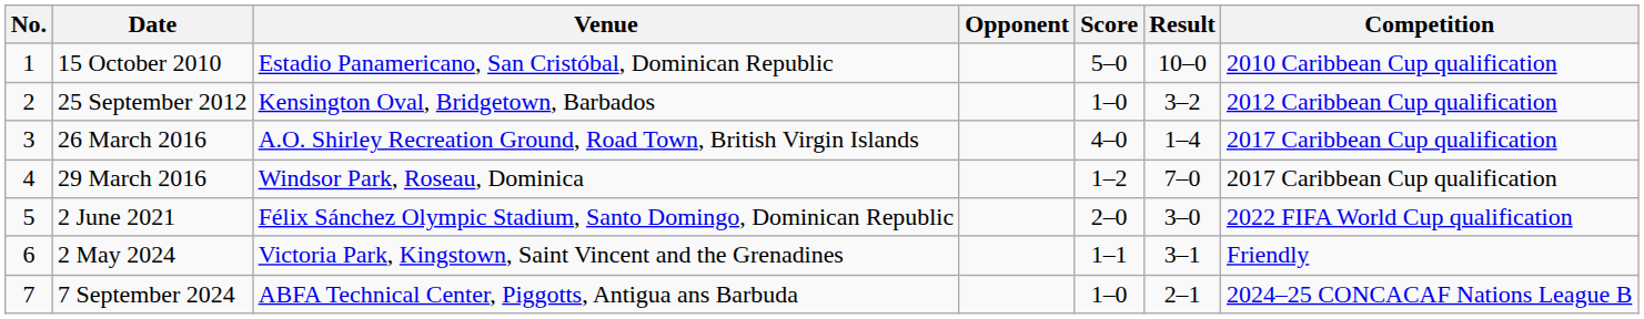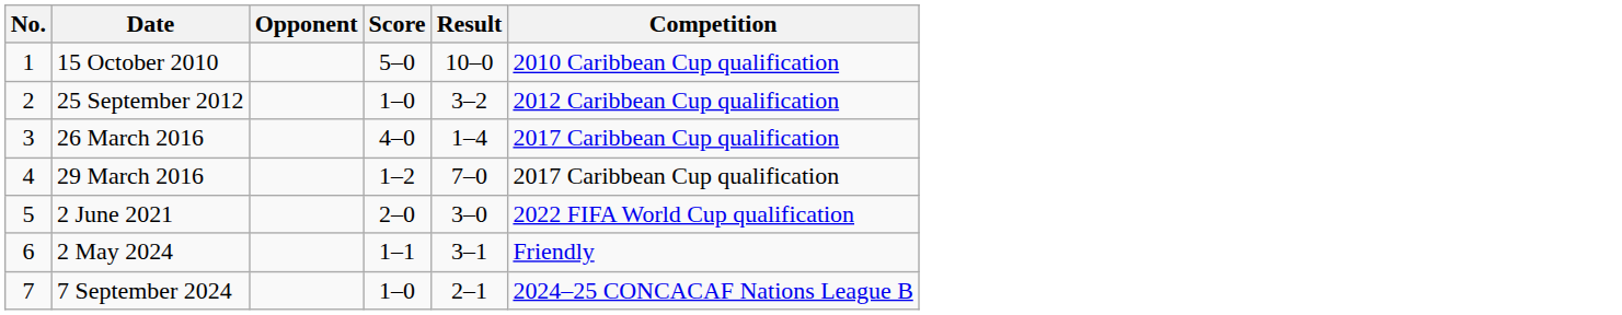 <table class="wikitable sortable">
 <tr>
 <th scope="col">No.</th>
 <th scope="col">Date</th>
-<th scope="col">Venue</th>
 <th scope="col">Opponent</th>
 <th scope="col">Score</th>
 <th scope="col">Result</th>
 <th scope="col">Competition</th>
 </tr>
 <tr>
 <td align="center">1</td>
 <td>15 October 2010</td>
-<td><a href='#'>Estadio Panamericano</a>, <a href='#'>San Cristóbal</a>, Dominican Republic</td>
 <td></td>
 <td align="center">5–0</td>
 <td align="center">10–0</td>
 <td><a href='#'>2010 Caribbean Cup qualification</a></td>
 </tr>
 <tr>
 <td align="center">2</td>
 <td>25 September 2012</td>
-<td><a href='#'>Kensington Oval</a>, <a href='#'>Bridgetown</a>, Barbados</td>
 <td></td>
 <td align="center">1–0</td>
 <td align="center">3–2</td>
 <td><a href='#'>2012 Caribbean Cup qualification</a></td>
 </tr>
 <tr>
 <td align="center">3</td>
 <td>26 March 2016</td>
-<td><a href='#'>A.O. Shirley Recreation Ground</a>, <a href='#'>Road Town</a>, British Virgin Islands</td>
 <td></td>
 <td align="center">4–0</td>
 <td align="center">1–4</td>
 <td><a href='#'>2017 Caribbean Cup qualification</a></td>
 </tr>
 <tr>
 <td align="center">4</td>
 <td>29 March 2016</td>
-<td><a href='#'>Windsor Park</a>, <a href='#'>Roseau</a>, Dominica</td>
 <td></td>
 <td align="center">1–2</td>
 <td align="center">7–0</td>
 <td>2017 Caribbean Cup qualification</td>
 </tr>
 <tr>
 <td align="center">5</td>
 <td>2 June 2021</td>
-<td><a href='#'>Félix Sánchez Olympic Stadium</a>, <a href='#'>Santo Domingo</a>, Dominican Republic</td>
 <td></td>
 <td align="center">2–0</td>
 <td align="center">3–0</td>
 <td><a href='#'>2022 FIFA World Cup qualification</a></td>
 </tr>
 <tr>
 <td align="center">6</td>
 <td>2 May 2024</td>
-<td><a href='#'>Victoria Park</a>, <a href='#'>Kingstown</a>, Saint Vincent and the Grenadines</td>
 <td></td>
 <td align="center">1–1</td>
 <td align="center">3–1</td>
 <td><a href='#'>Friendly</a></td>
 </tr>
 <tr>
 <td align="center">7</td>
 <td>7 September 2024</td>
-<td><a href='#'>ABFA Technical Center</a>, <a href='#'>Piggotts</a>, Antigua ans Barbuda</td>
 <td></td>
 <td align="center">1–0</td>
 <td align="center">2–1</td>
 <td><a href='#'>2024–25 CONCACAF Nations League B</a></td>
 </tr>
 </table>
